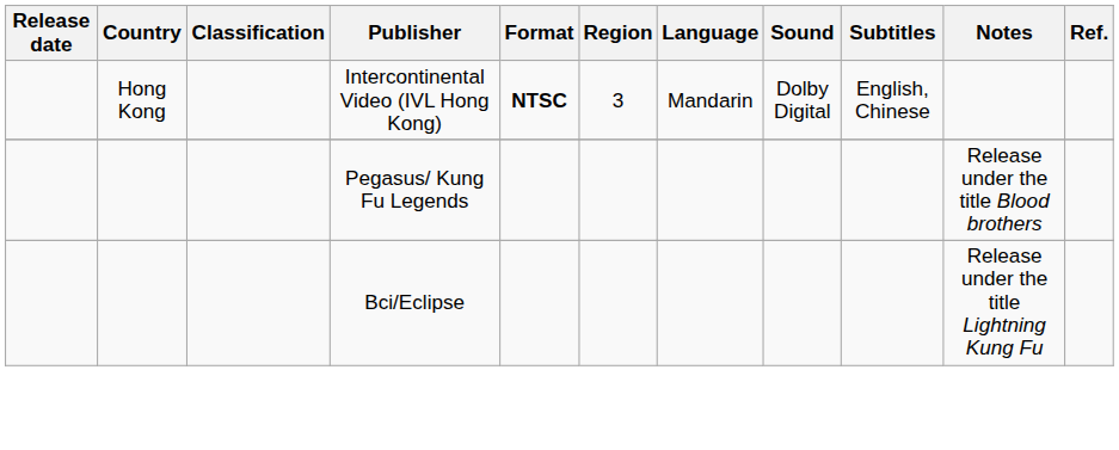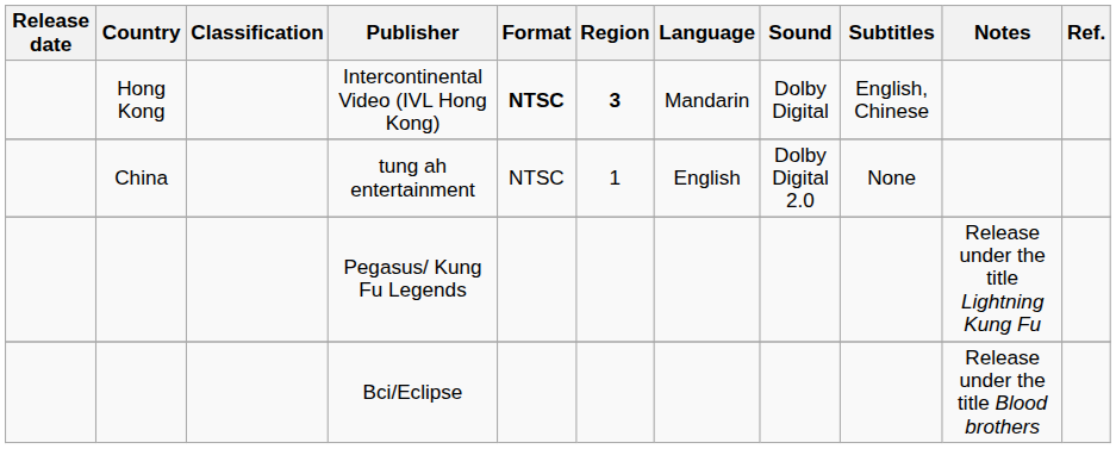 <table class="wikitable">
 <tr>
 <th>Release date</th>
 <th>Country</th>
 <th>Classification</th>
 <th>Publisher</th>
 <th>Format</th>
 <th>Region</th>
 <th>Language</th>
 <th>Sound</th>
 <th>Subtitles</th>
 <th>Notes</th>
 <th>Ref.</th>
 </tr>
 <tr style="text-align:center;">
 <td></td>
 <td>Hong Kong</td>
 <td></td>
 <td>Intercontinental Video (IVL Hong Kong)</td>
 <td><strong>NTSC</strong></td>
-<td>3</td>
+<td><strong>3</strong></td>
 <td>Mandarin</td>
 <td>Dolby Digital</td>
 <td>English, Chinese</td>
 <td></td>
 <td><br></td>
 </tr>
 <tr>
+</tr>
+<tr style="text-align:center;">
+<td></td>
+<td>China</td>
+<td></td>
+<td>tung ah entertainment</td>
+<td>NTSC</td>
+<td>1</td>
+<td>English</td>
+<td>Dolby Digital 2.0</td>
+<td>None</td>
+<td></td>
+<td></td>
 </tr>
 <tr>
 </tr>
 <tr style="text-align:center;">
 <td></td>
 <td></td>
 <td></td>
 <td>Pegasus/ Kung Fu Legends</td>
 <td></td>
 <td></td>
 <td></td>
 <td></td>
 <td></td>
-<td>Release under the title <em>Blood brothers</em></td>
+<td>Release under the title <em>Lightning Kung Fu</em></td>
 <td></td>
 </tr>
 <tr>
 </tr>
 <tr style="text-align:center;">
 <td></td>
 <td></td>
 <td></td>
 <td>Bci/Eclipse</td>
 <td></td>
 <td></td>
 <td></td>
 <td></td>
 <td></td>
-<td>Release under the title <em>Lightning Kung Fu</em></td>
+<td>Release under the title <em>Blood brothers</em></td>
 <td></td>
 </tr>
 </table>
